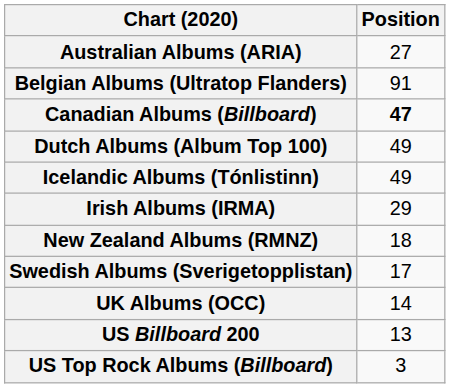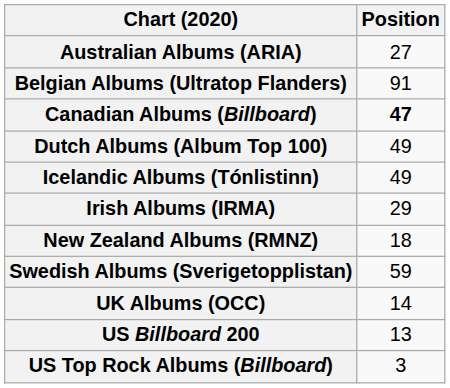 <table class="wikitable sortable plainrowheaders" style="text-align:center">
 <tr>
 <th>Chart (2020)</th>
 <th>Position</th>
 </tr>
 <tr>
 <th scope="row">Australian Albums (ARIA)</th>
 <td>27</td>
 </tr>
 <tr>
 <th scope="row">Belgian Albums (Ultratop Flanders)</th>
 <td>91</td>
 </tr>
 <tr>
 <th scope="row">Canadian Albums (<em>Billboard</em>)</th>
 <td><strong>47</strong></td>
 </tr>
 <tr>
 <th scope="row">Dutch Albums (Album Top 100)</th>
 <td>49</td>
 </tr>
 <tr>
 <th scope="row">Icelandic Albums (Tónlistinn)</th>
 <td>49</td>
 </tr>
 <tr>
 <th scope="row">Irish Albums (IRMA)</th>
 <td>29</td>
 </tr>
 <tr>
 <th scope="row">New Zealand Albums (RMNZ)</th>
 <td>18</td>
 </tr>
 <tr>
 <th scope="row">Swedish Albums (Sverigetopplistan)</th>
-<td>17</td>
+<td>59</td>
 </tr>
 <tr>
 <th scope="row">UK Albums (OCC)</th>
 <td>14</td>
 </tr>
 <tr>
 <th scope="row">US <em>Billboard</em> 200</th>
 <td>13</td>
 </tr>
 <tr>
 <th scope="row">US Top Rock Albums (<em>Billboard</em>)</th>
 <td>3</td>
 </tr>
 </table>
